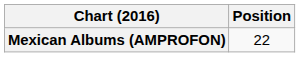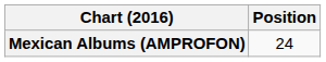 <table class="wikitable plainrowheaders" style="text-align:center">
 <tr>
 <th scope="col">Chart (2016)</th>
 <th scope="col">Position</th>
 </tr>
 <tr>
 <th scope="row">Mexican Albums (AMPROFON)</th>
-<td>22</td>
+<td>24</td>
 </tr>
 </table>
